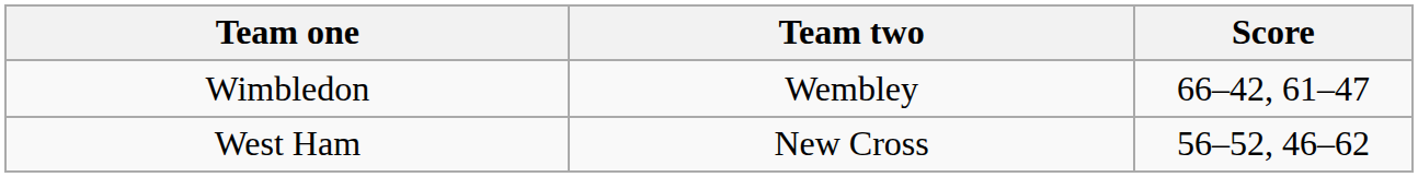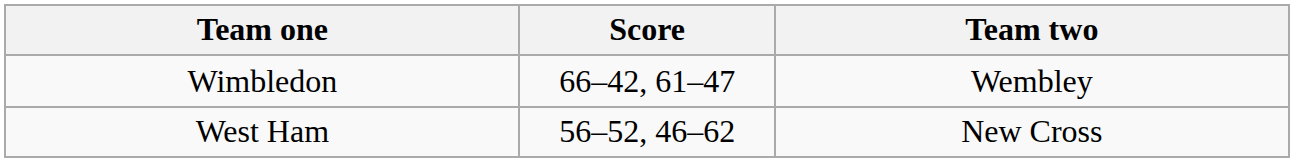 <table class="wikitable" style="text-align: center">
 <tr>
 <th width=250>Team one</th>
+<th width=120>Score</th>
 <th width=250>Team two</th>
-<th width=120>Score</th>
 </tr>
 <tr>
 <td>Wimbledon</td>
+<td>66–42, 61–47</td>
 <td>Wembley</td>
-<td>66–42, 61–47</td>
 </tr>
 <tr>
 <td>West Ham</td>
+<td>56–52, 46–62</td>
 <td>New Cross</td>
-<td>56–52, 46–62</td>
 </tr>
 </table>
